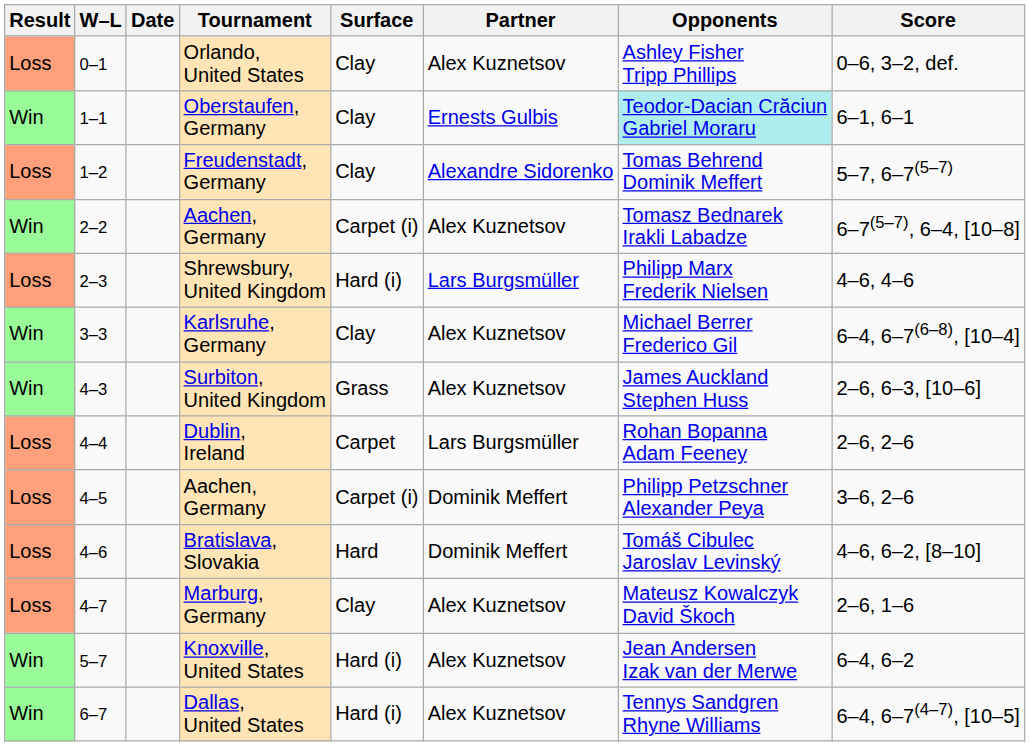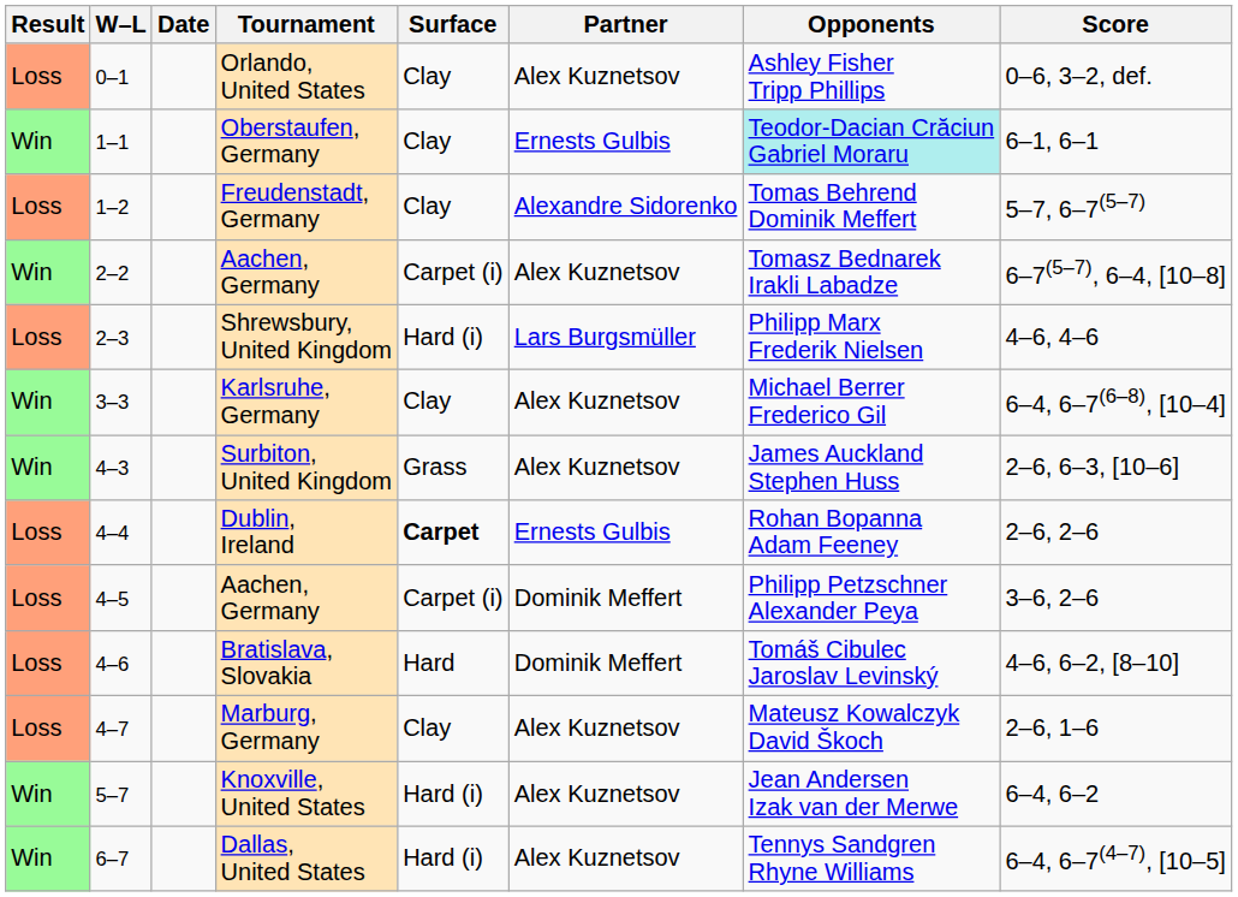 <table class="sortable wikitable nowrap">
 <tr>
 <th>Result</th>
 <th class="unsortable">W–L</th>
 <th>Date</th>
 <th>Tournament</th>
 <th>Surface</th>
 <th>Partner</th>
 <th>Opponents</th>
 <th class="unsortable">Score</th>
 </tr>
 <tr>
 <td bgcolor=ffa07a>Loss</td>
 <td><small>0–1</small></td>
 <td></td>
 <td bgcolor=moccasin>Orlando, <br> United States</td>
 <td>Clay</td>
 <td> Alex Kuznetsov</td>
 <td> <a href='#'>Ashley Fisher</a><br> <a href='#'>Tripp Phillips</a></td>
 <td>0–6, 3–2, def.</td>
 </tr>
 <tr>
 <td bgcolor=98FB98>Win</td>
 <td><small>1–1</small></td>
 <td></td>
 <td bgcolor=moccasin><a href='#'>Oberstaufen</a>, <br> Germany</td>
 <td>Clay</td>
 <td> <a href='#'>Ernests Gulbis</a></td>
 <td style="background: paleturquoise;"> <a href='#'>Teodor-Dacian Crăciun</a><br> <a href='#'>Gabriel Moraru</a></td>
 <td>6–1, 6–1</td>
 </tr>
 <tr>
 <td bgcolor=ffa07a>Loss</td>
 <td><small>1–2</small></td>
 <td></td>
 <td bgcolor=moccasin><a href='#'>Freudenstadt</a>, <br> Germany</td>
 <td>Clay</td>
 <td> <a href='#'>Alexandre Sidorenko</a></td>
 <td> <a href='#'>Tomas Behrend</a><br> <a href='#'>Dominik Meffert</a></td>
 <td>5–7, 6–7<sup>(5–7)</sup></td>
 </tr>
 <tr>
 <td bgcolor=98FB98>Win</td>
 <td><small>2–2</small></td>
 <td></td>
 <td bgcolor=moccasin><a href='#'>Aachen</a>, <br> Germany</td>
 <td>Carpet (i)</td>
 <td> Alex Kuznetsov</td>
 <td> <a href='#'>Tomasz Bednarek</a><br> <a href='#'>Irakli Labadze</a></td>
 <td>6–7<sup>(5–7)</sup>, 6–4, [10–8]</td>
 </tr>
 <tr>
 <td bgcolor=ffa07a>Loss</td>
 <td><small>2–3</small></td>
 <td></td>
 <td bgcolor=moccasin>Shrewsbury, <br> United Kingdom</td>
 <td>Hard (i)</td>
 <td> <a href='#'>Lars Burgsmüller</a></td>
 <td> <a href='#'>Philipp Marx</a><br> <a href='#'>Frederik Nielsen</a></td>
 <td>4–6, 4–6</td>
 </tr>
 <tr>
 <td bgcolor=98FB98>Win</td>
 <td><small>3–3</small></td>
 <td></td>
 <td bgcolor=moccasin><a href='#'>Karlsruhe</a>, <br> Germany</td>
 <td>Clay</td>
 <td> Alex Kuznetsov</td>
 <td> <a href='#'>Michael Berrer</a><br> <a href='#'>Frederico Gil</a></td>
 <td>6–4, 6–7<sup>(6–8)</sup>, [10–4]</td>
 </tr>
 <tr>
 <td bgcolor=98FB98>Win</td>
 <td><small>4–3</small></td>
 <td></td>
 <td bgcolor=moccasin><a href='#'>Surbiton</a>, <br> United Kingdom</td>
 <td>Grass</td>
 <td> Alex Kuznetsov</td>
 <td> <a href='#'>James Auckland</a><br> <a href='#'>Stephen Huss</a></td>
 <td>2–6, 6–3, [10–6]</td>
 </tr>
 <tr>
 <td bgcolor=ffa07a>Loss</td>
 <td><small>4–4</small></td>
 <td></td>
 <td bgcolor=moccasin><a href='#'>Dublin</a>, <br> Ireland</td>
-<td>Carpet</td>
-<td> Lars Burgsmüller</td>
+<td><strong>Carpet</strong></td>
+<td> <a href='#'>Ernests Gulbis</a></td>
 <td> <a href='#'>Rohan Bopanna</a><br> <a href='#'>Adam Feeney</a></td>
 <td>2–6, 2–6</td>
 </tr>
 <tr>
 <td bgcolor=ffa07a>Loss</td>
 <td><small>4–5</small></td>
 <td></td>
 <td bgcolor=moccasin>Aachen, <br> Germany</td>
 <td>Carpet (i)</td>
 <td> Dominik Meffert</td>
 <td> <a href='#'>Philipp Petzschner</a><br> <a href='#'>Alexander Peya</a></td>
 <td>3–6, 2–6</td>
 </tr>
 <tr>
 <td bgcolor=ffa07a>Loss</td>
 <td><small>4–6</small></td>
 <td></td>
 <td bgcolor=moccasin><a href='#'>Bratislava</a>, <br> Slovakia</td>
 <td>Hard</td>
 <td> Dominik Meffert</td>
 <td> <a href='#'>Tomáš Cibulec</a><br> <a href='#'>Jaroslav Levinský</a></td>
 <td>4–6, 6–2, [8–10]</td>
 </tr>
 <tr>
 <td bgcolor=ffa07a>Loss</td>
 <td><small>4–7</small></td>
 <td><a href='#'></a></td>
 <td bgcolor=moccasin><a href='#'>Marburg</a>, <br> Germany</td>
 <td>Clay</td>
 <td> Alex Kuznetsov</td>
 <td> <a href='#'>Mateusz Kowalczyk</a><br> <a href='#'>David Škoch</a></td>
 <td>2–6, 1–6</td>
 </tr>
 <tr>
 <td bgcolor=98FB98>Win</td>
 <td><small>5–7</small></td>
 <td><a href='#'></a></td>
 <td bgcolor=moccasin><a href='#'>Knoxville</a>, <br> United States</td>
 <td>Hard (i)</td>
 <td> Alex Kuznetsov</td>
 <td> <a href='#'>Jean Andersen</a><br> <a href='#'>Izak van der Merwe</a></td>
 <td>6–4, 6–2</td>
 </tr>
 <tr>
 <td bgcolor=98FB98>Win</td>
 <td><small>6–7</small></td>
 <td><a href='#'></a></td>
 <td bgcolor=moccasin><a href='#'>Dallas</a>, <br> United States</td>
 <td>Hard (i)</td>
 <td> Alex Kuznetsov</td>
 <td> <a href='#'>Tennys Sandgren</a><br> <a href='#'>Rhyne Williams</a></td>
 <td>6–4, 6–7<sup>(4–7)</sup>, [10–5]</td>
 </tr>
 </table>
